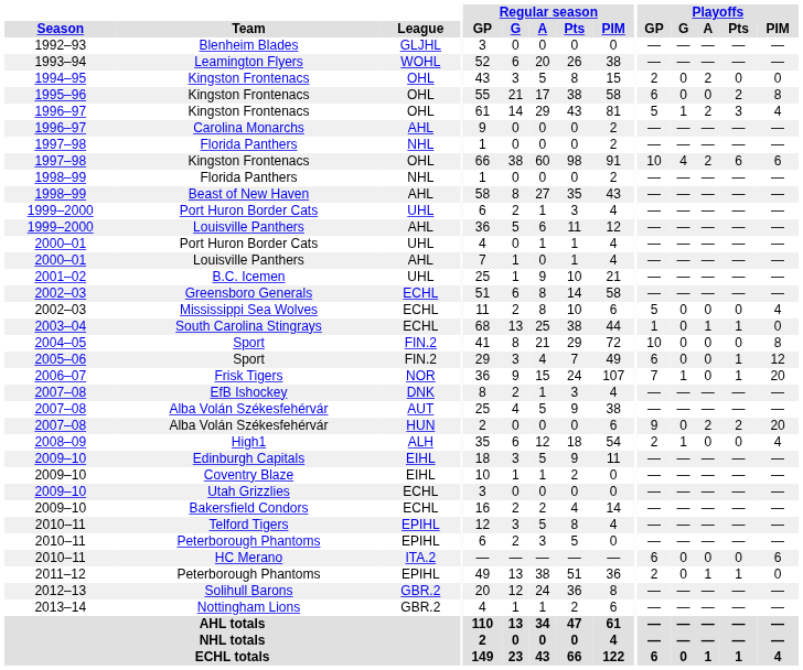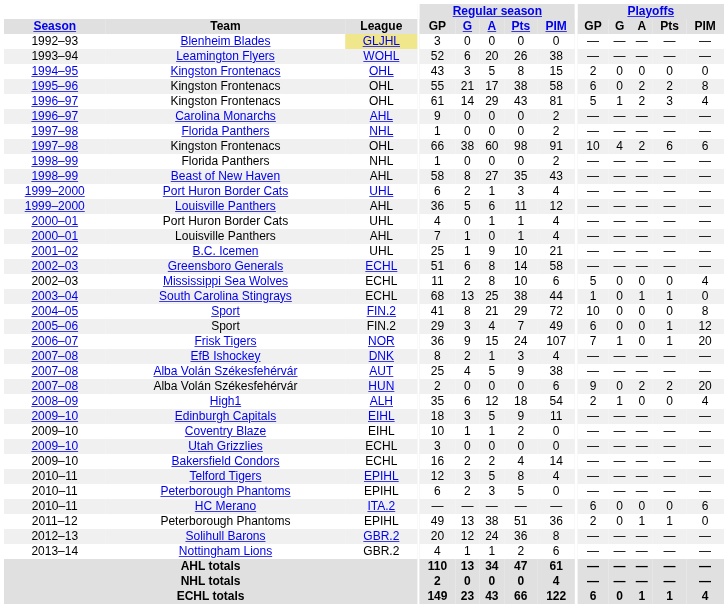 <table border="0" cellpadding="1" cellspacing="0" style="text-align:center; width:60em">
 <tr bgcolor="#e0e0e0">
 <th colspan="3" bgcolor="#ffffff"></th>
 <th rowspan="99" bgcolor="#ffffff"></th>
 <th colspan="5"><a href='#'>Regular season</a></th>
 <th rowspan="99" bgcolor="#ffffff"></th>
 <th colspan="5"><a href='#'>Playoffs</a></th>
 </tr>
 <tr bgcolor="#e0e0e0">
 <th><a href='#'>Season</a></th>
 <th>Team</th>
 <th>League</th>
 <th>GP</th>
 <th><a href='#'>G</a></th>
 <th><a href='#'>A</a></th>
 <th><a href='#'>Pts</a></th>
 <th><a href='#'>PIM</a></th>
 <th>GP</th>
 <th>G</th>
 <th>A</th>
 <th>Pts</th>
 <th>PIM</th>
 </tr>
 <tr>
 <td>1992–93</td>
 <td><a href='#'>Blenheim Blades</a></td>
-<td><a href='#'>GLJHL</a></td>
+<td style="background: khaki;"><a href='#'>GLJHL</a></td>
 <td>3</td>
 <td>0</td>
 <td>0</td>
 <td>0</td>
 <td>0</td>
 <td>—</td>
 <td>—</td>
 <td>—</td>
 <td>—</td>
 <td>—</td>
 </tr>
 <tr bgcolor="#f0f0f0">
 <td>1993–94</td>
 <td><a href='#'>Leamington Flyers</a></td>
 <td><a href='#'>WOHL</a></td>
 <td>52</td>
 <td>6</td>
 <td>20</td>
 <td>26</td>
 <td>38</td>
 <td>—</td>
 <td>—</td>
 <td>—</td>
 <td>—</td>
 <td>—</td>
 </tr>
 <tr>
 <td><a href='#'>1994–95</a></td>
 <td><a href='#'>Kingston Frontenacs</a></td>
 <td><a href='#'>OHL</a></td>
 <td>43</td>
 <td>3</td>
 <td>5</td>
 <td>8</td>
 <td>15</td>
 <td>2</td>
 <td>0</td>
-<td>2</td>
+<td>0</td>
 <td>0</td>
 <td>0</td>
 </tr>
 <tr bgcolor="#f0f0f0">
 <td><a href='#'>1995–96</a></td>
 <td>Kingston Frontenacs</td>
 <td>OHL</td>
 <td>55</td>
 <td>21</td>
 <td>17</td>
 <td>38</td>
 <td>58</td>
 <td>6</td>
 <td>0</td>
-<td>0</td>
+<td>2</td>
 <td>2</td>
 <td>8</td>
 </tr>
 <tr>
 <td><a href='#'>1996–97</a></td>
 <td>Kingston Frontenacs</td>
 <td>OHL</td>
 <td>61</td>
 <td>14</td>
 <td>29</td>
 <td>43</td>
 <td>81</td>
 <td>5</td>
 <td>1</td>
 <td>2</td>
 <td>3</td>
 <td>4</td>
 </tr>
 <tr bgcolor="#f0f0f0">
 <td><a href='#'>1996–97</a></td>
 <td><a href='#'>Carolina Monarchs</a></td>
 <td><a href='#'>AHL</a></td>
 <td>9</td>
 <td>0</td>
 <td>0</td>
 <td>0</td>
 <td>2</td>
 <td>—</td>
 <td>—</td>
 <td>—</td>
 <td>—</td>
 <td>—</td>
 </tr>
 <tr>
 <td><a href='#'>1997–98</a></td>
 <td><a href='#'>Florida Panthers</a></td>
 <td><a href='#'>NHL</a></td>
 <td>1</td>
 <td>0</td>
 <td>0</td>
 <td>0</td>
 <td>2</td>
 <td>—</td>
 <td>—</td>
 <td>—</td>
 <td>—</td>
 <td>—</td>
 </tr>
 <tr bgcolor="#f0f0f0">
 <td><a href='#'>1997–98</a></td>
 <td>Kingston Frontenacs</td>
 <td>OHL</td>
 <td>66</td>
 <td>38</td>
 <td>60</td>
 <td>98</td>
 <td>91</td>
 <td>10</td>
 <td>4</td>
 <td>2</td>
 <td>6</td>
 <td>6</td>
 </tr>
 <tr>
 <td><a href='#'>1998–99</a></td>
 <td>Florida Panthers</td>
 <td>NHL</td>
 <td>1</td>
 <td>0</td>
 <td>0</td>
 <td>0</td>
 <td>2</td>
 <td>—</td>
 <td>—</td>
 <td>—</td>
 <td>—</td>
 <td>—</td>
 </tr>
 <tr bgcolor="#f0f0f0">
 <td><a href='#'>1998–99</a></td>
 <td><a href='#'>Beast of New Haven</a></td>
 <td>AHL</td>
 <td>58</td>
 <td>8</td>
 <td>27</td>
 <td>35</td>
 <td>43</td>
 <td>—</td>
 <td>—</td>
 <td>—</td>
 <td>—</td>
 <td>—</td>
 </tr>
 <tr>
 <td><a href='#'>1999–2000</a></td>
 <td><a href='#'>Port Huron Border Cats</a></td>
 <td><a href='#'>UHL</a></td>
 <td>6</td>
 <td>2</td>
 <td>1</td>
 <td>3</td>
 <td>4</td>
 <td>—</td>
 <td>—</td>
 <td>—</td>
 <td>—</td>
 <td>—</td>
 </tr>
 <tr bgcolor="#f0f0f0">
 <td><a href='#'>1999–2000</a></td>
 <td><a href='#'>Louisville Panthers</a></td>
 <td>AHL</td>
 <td>36</td>
 <td>5</td>
 <td>6</td>
 <td>11</td>
 <td>12</td>
 <td>—</td>
 <td>—</td>
 <td>—</td>
 <td>—</td>
 <td>—</td>
 </tr>
 <tr>
 <td><a href='#'>2000–01</a></td>
 <td>Port Huron Border Cats</td>
 <td>UHL</td>
 <td>4</td>
 <td>0</td>
 <td>1</td>
 <td>1</td>
 <td>4</td>
 <td>—</td>
 <td>—</td>
 <td>—</td>
 <td>—</td>
 <td>—</td>
 </tr>
 <tr bgcolor="#f0f0f0">
 <td><a href='#'>2000–01</a></td>
 <td>Louisville Panthers</td>
 <td>AHL</td>
 <td>7</td>
 <td>1</td>
 <td>0</td>
 <td>1</td>
 <td>4</td>
 <td>—</td>
 <td>—</td>
 <td>—</td>
 <td>—</td>
 <td>—</td>
 </tr>
 <tr>
 <td><a href='#'>2001–02</a></td>
 <td><a href='#'>B.C. Icemen</a></td>
 <td>UHL</td>
 <td>25</td>
 <td>1</td>
 <td>9</td>
 <td>10</td>
 <td>21</td>
 <td>—</td>
 <td>—</td>
 <td>—</td>
 <td>—</td>
 <td>—</td>
 </tr>
 <tr bgcolor="#f0f0f0">
 <td><a href='#'>2002–03</a></td>
 <td><a href='#'>Greensboro Generals</a></td>
 <td><a href='#'>ECHL</a></td>
 <td>51</td>
 <td>6</td>
 <td>8</td>
 <td>14</td>
 <td>58</td>
 <td>—</td>
 <td>—</td>
 <td>—</td>
 <td>—</td>
 <td>—</td>
 </tr>
 <tr>
 <td>2002–03</td>
 <td><a href='#'>Mississippi Sea Wolves</a></td>
 <td>ECHL</td>
 <td>11</td>
 <td>2</td>
 <td>8</td>
 <td>10</td>
 <td>6</td>
 <td>5</td>
 <td>0</td>
 <td>0</td>
 <td>0</td>
 <td>4</td>
 </tr>
 <tr bgcolor="#f0f0f0">
 <td><a href='#'>2003–04</a></td>
 <td><a href='#'>South Carolina Stingrays</a></td>
 <td>ECHL</td>
 <td>68</td>
 <td>13</td>
 <td>25</td>
 <td>38</td>
 <td>44</td>
 <td>1</td>
 <td>0</td>
 <td>1</td>
 <td>1</td>
 <td>0</td>
 </tr>
 <tr>
 <td><a href='#'>2004–05</a></td>
 <td><a href='#'>Sport</a></td>
 <td><a href='#'>FIN.2</a></td>
 <td>41</td>
 <td>8</td>
 <td>21</td>
 <td>29</td>
 <td>72</td>
 <td>10</td>
 <td>0</td>
 <td>0</td>
 <td>0</td>
 <td>8</td>
 </tr>
 <tr bgcolor="#f0f0f0">
 <td><a href='#'>2005–06</a></td>
 <td>Sport</td>
 <td>FIN.2</td>
 <td>29</td>
 <td>3</td>
 <td>4</td>
 <td>7</td>
 <td>49</td>
 <td>6</td>
 <td>0</td>
 <td>0</td>
 <td>1</td>
 <td>12</td>
 </tr>
 <tr>
 <td><a href='#'>2006–07</a></td>
 <td><a href='#'>Frisk Tigers</a></td>
 <td><a href='#'>NOR</a></td>
 <td>36</td>
 <td>9</td>
 <td>15</td>
 <td>24</td>
 <td>107</td>
 <td>7</td>
 <td>1</td>
 <td>0</td>
 <td>1</td>
 <td>20</td>
 </tr>
 <tr bgcolor="#f0f0f0">
 <td><a href='#'>2007–08</a></td>
 <td><a href='#'>EfB Ishockey</a></td>
 <td><a href='#'>DNK</a></td>
 <td>8</td>
 <td>2</td>
 <td>1</td>
 <td>3</td>
 <td>4</td>
 <td>—</td>
 <td>—</td>
 <td>—</td>
 <td>—</td>
 <td>—</td>
 </tr>
 <tr>
 <td><a href='#'>2007–08</a></td>
 <td><a href='#'>Alba Volán Székesfehérvár</a></td>
 <td><a href='#'>AUT</a></td>
 <td>25</td>
 <td>4</td>
 <td>5</td>
 <td>9</td>
 <td>38</td>
 <td>—</td>
 <td>—</td>
 <td>—</td>
 <td>—</td>
 <td>—</td>
 </tr>
 <tr bgcolor="#f0f0f0">
 <td><a href='#'>2007–08</a></td>
 <td>Alba Volán Székesfehérvár</td>
 <td><a href='#'>HUN</a></td>
 <td>2</td>
 <td>0</td>
 <td>0</td>
 <td>0</td>
 <td>6</td>
 <td>9</td>
 <td>0</td>
 <td>2</td>
 <td>2</td>
 <td>20</td>
 </tr>
 <tr>
 <td><a href='#'>2008–09</a></td>
 <td><a href='#'>High1</a></td>
 <td><a href='#'>ALH</a></td>
 <td>35</td>
 <td>6</td>
 <td>12</td>
 <td>18</td>
 <td>54</td>
 <td>2</td>
 <td>1</td>
 <td>0</td>
 <td>0</td>
 <td>4</td>
 </tr>
 <tr bgcolor="#f0f0f0">
 <td><a href='#'>2009–10</a></td>
 <td><a href='#'>Edinburgh Capitals</a></td>
 <td><a href='#'>EIHL</a></td>
 <td>18</td>
 <td>3</td>
 <td>5</td>
 <td>9</td>
 <td>11</td>
 <td>—</td>
 <td>—</td>
 <td>—</td>
 <td>—</td>
 <td>—</td>
 </tr>
 <tr>
 <td>2009–10</td>
 <td><a href='#'>Coventry Blaze</a></td>
 <td>EIHL</td>
 <td>10</td>
 <td>1</td>
 <td>1</td>
 <td>2</td>
 <td>0</td>
 <td>—</td>
 <td>—</td>
 <td>—</td>
 <td>—</td>
 <td>—</td>
 </tr>
 <tr bgcolor="#f0f0f0">
 <td><a href='#'>2009–10</a></td>
 <td><a href='#'>Utah Grizzlies</a></td>
 <td>ECHL</td>
 <td>3</td>
 <td>0</td>
 <td>0</td>
 <td>0</td>
 <td>0</td>
 <td>—</td>
 <td>—</td>
 <td>—</td>
 <td>—</td>
 <td>—</td>
 </tr>
 <tr>
 <td>2009–10</td>
 <td><a href='#'>Bakersfield Condors</a></td>
 <td>ECHL</td>
 <td>16</td>
 <td>2</td>
 <td>2</td>
 <td>4</td>
 <td>14</td>
 <td>—</td>
 <td>—</td>
 <td>—</td>
 <td>—</td>
 <td>—</td>
 </tr>
 <tr bgcolor="#f0f0f0">
 <td>2010–11</td>
 <td><a href='#'>Telford Tigers</a></td>
 <td><a href='#'>EPIHL</a></td>
 <td>12</td>
 <td>3</td>
 <td>5</td>
 <td>8</td>
 <td>4</td>
 <td>—</td>
 <td>—</td>
 <td>—</td>
 <td>—</td>
 <td>—</td>
 </tr>
 <tr>
 <td>2010–11</td>
 <td><a href='#'>Peterborough Phantoms</a></td>
 <td>EPIHL</td>
 <td>6</td>
 <td>2</td>
 <td>3</td>
 <td>5</td>
 <td>0</td>
 <td>—</td>
 <td>—</td>
 <td>—</td>
 <td>—</td>
 <td>—</td>
 </tr>
 <tr bgcolor="#f0f0f0">
 <td>2010–11</td>
 <td><a href='#'>HC Merano</a></td>
 <td><a href='#'>ITA.2</a></td>
 <td>—</td>
 <td>—</td>
 <td>—</td>
 <td>—</td>
 <td>—</td>
 <td>6</td>
 <td>0</td>
 <td>0</td>
 <td>0</td>
 <td>6</td>
 </tr>
 <tr>
 <td>2011–12</td>
 <td>Peterborough Phantoms</td>
 <td>EPIHL</td>
 <td>49</td>
 <td>13</td>
 <td>38</td>
 <td>51</td>
 <td>36</td>
 <td>2</td>
 <td>0</td>
 <td>1</td>
 <td>1</td>
 <td>0</td>
 </tr>
 <tr bgcolor="#f0f0f0">
 <td>2012–13</td>
 <td><a href='#'>Solihull Barons</a></td>
 <td><a href='#'>GBR.2</a></td>
 <td>20</td>
 <td>12</td>
 <td>24</td>
 <td>36</td>
 <td>8</td>
 <td>—</td>
 <td>—</td>
 <td>—</td>
 <td>—</td>
 <td>—</td>
 </tr>
 <tr>
 <td>2013–14</td>
 <td><a href='#'>Nottingham Lions</a></td>
 <td>GBR.2</td>
 <td>4</td>
 <td>1</td>
 <td>1</td>
 <td>2</td>
 <td>6</td>
 <td>—</td>
 <td>—</td>
 <td>—</td>
 <td>—</td>
 <td>—</td>
 </tr>
 <tr style="background: #e0e0e0;">
 <th colspan="3">AHL totals</th>
 <th>110</th>
 <th>13</th>
 <th>34</th>
 <th>47</th>
 <th>61</th>
 <th>—</th>
 <th>—</th>
 <th>—</th>
 <th>—</th>
 <th>—</th>
 </tr>
 <tr style="background: #e0e0e0;">
 <th colspan="3">NHL totals</th>
 <th>2</th>
 <th>0</th>
 <th>0</th>
 <th>0</th>
 <th>4</th>
 <th>—</th>
 <th>—</th>
 <th>—</th>
 <th>—</th>
 <th>—</th>
 </tr>
 <tr style="background: #e0e0e0;">
 <th colspan="3">ECHL totals</th>
 <th>149</th>
 <th>23</th>
 <th>43</th>
 <th>66</th>
 <th>122</th>
 <th>6</th>
 <th>0</th>
 <th>1</th>
 <th>1</th>
 <th>4</th>
 </tr>
 </table>
